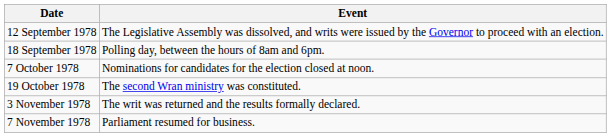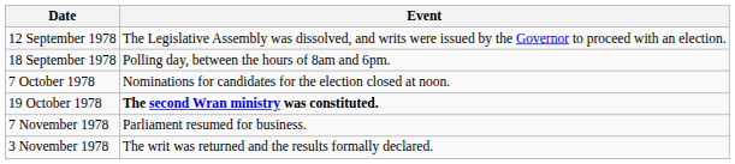 <table class="wikitable">
 <tr>
 <th>Date</th>
 <th>Event</th>
 </tr>
 <tr>
 <td>12 September 1978</td>
 <td>The Legislative Assembly was dissolved, and writs were issued by the <a href='#'>Governor</a> to proceed with an election.</td>
 </tr>
 <tr>
 <td>18 September 1978</td>
 <td>Polling day, between the hours of 8am and 6pm.</td>
 </tr>
 <tr>
 <td>7 October 1978</td>
 <td>Nominations for candidates for the election closed at noon.</td>
 </tr>
 <tr>
 <td>19 October 1978</td>
-<td>The <a href='#'>second Wran ministry</a> was constituted.</td>
+<td><strong>The <a href='#'>second Wran ministry</a> was constituted.</strong></td>
+</tr>
+<tr>
+<td>7 November 1978</td>
+<td>Parliament resumed for business.</td>
 </tr>
 <tr>
 <td>3 November 1978</td>
 <td>The writ was returned and the results formally declared.</td>
 </tr>
-<tr>
-<td>7 November 1978</td>
-<td>Parliament resumed for business.</td>
-</tr>
 </table>
